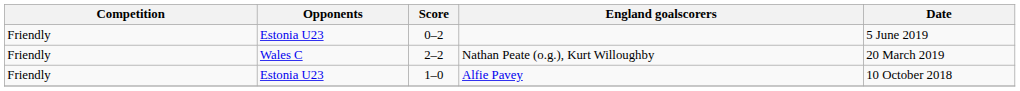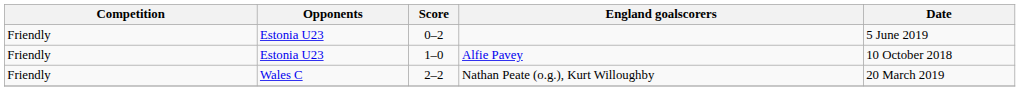 <table class="wikitable" style="width:100%;">
 <tr>
 <th width=25%>Competition</th>
 <th width=15%>Opponents</th>
 <th width=5%>Score</th>
 <th width=40%>England goalscorers</th>
 <th width=15%>Date</th>
 </tr>
 <tr>
 <td>Friendly</td>
 <td><a href='#'>Estonia U23</a></td>
 <td align=center>0–2</td>
 <td></td>
 <td>5 June 2019</td>
 </tr>
 <tr>
 <td>Friendly</td>
+<td><a href='#'>Estonia U23</a></td>
+<td align=center>1–0</td>
+<td><a href='#'>Alfie Pavey</a></td>
+<td>10 October 2018</td>
+</tr>
+<tr>
+<td>Friendly</td>
 <td><a href='#'>Wales C</a></td>
 <td align=center>2–2</td>
 <td>Nathan Peate (o.g.), Kurt Willoughby</td>
 <td>20 March 2019</td>
 </tr>
 <tr>
-<td>Friendly</td>
-<td><a href='#'>Estonia U23</a></td>
-<td align=center>1–0</td>
-<td><a href='#'>Alfie Pavey</a></td>
-<td>10 October 2018</td>
-</tr>
-<tr>
 </tr>
 </table>
